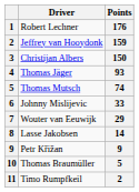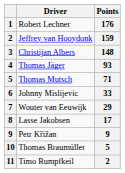 <table class="wikitable" style="font-size:85%;">
 <tr>
 <th></th>
 <th>Driver</th>
 <th>Points</th>
 </tr>
 <tr>
 <th>1</th>
 <td> Robert Lechner</td>
 <th>176</th>
 </tr>
 <tr>
 <th>2</th>
 <td> <a href='#'>Jeffrey van Hooydonk</a></td>
 <th>159</th>
 </tr>
 <tr>
 <th>3</th>
 <td> <a href='#'>Christijan Albers</a></td>
-<th>150</th>
+<th>148</th>
 </tr>
 <tr>
 <th>4</th>
 <td> <a href='#'>Thomas Jäger</a></td>
 <th>93</th>
 </tr>
 <tr>
 <th>5</th>
 <td> <a href='#'>Thomas Mutsch</a></td>
-<th>74</th>
+<th>71</th>
 </tr>
 <tr>
 <th>6</th>
 <td> Johnny Mislijevic</td>
 <th>33</th>
 </tr>
 <tr>
 <th>7</th>
 <td> Wouter van Eeuwijk</td>
 <th>29</th>
 </tr>
 <tr>
 <th>8</th>
 <td> Lasse Jakobsen</td>
-<th>14</th>
+<th>17</th>
 </tr>
 <tr>
 <th>9</th>
 <td> Petr Křižan</td>
 <th>9</th>
 </tr>
 <tr>
 <th>10</th>
 <td> Thomas Braumüller</td>
 <th>5</th>
 </tr>
 <tr>
 <th>11</th>
 <td> Timo Rumpfkeil</td>
 <th>2</th>
 </tr>
 </table>
